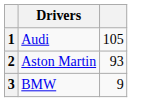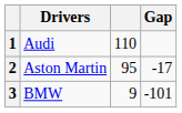 <table class="wikitable" style="font-size: 90%;">
 <tr>
 <th></th>
 <th>Drivers</th>
 <th></th>
+<th>Gap</th>
 </tr>
 <tr>
 <th>1</th>
 <td> <a href='#'>Audi</a></td>
-<td align="right">105</td>
+<td align="right">110</td>
+<td align="right"></td>
 </tr>
 <tr>
 <th>2</th>
 <td> <a href='#'>Aston Martin</a></td>
-<td align="right">93</td>
+<td align="right">95</td>
+<td align="right">-17</td>
 </tr>
 <tr>
 <th>3</th>
 <td> <a href='#'>BMW</a></td>
 <td align="right">9</td>
+<td align="right">-101</td>
 </tr>
 </table>
